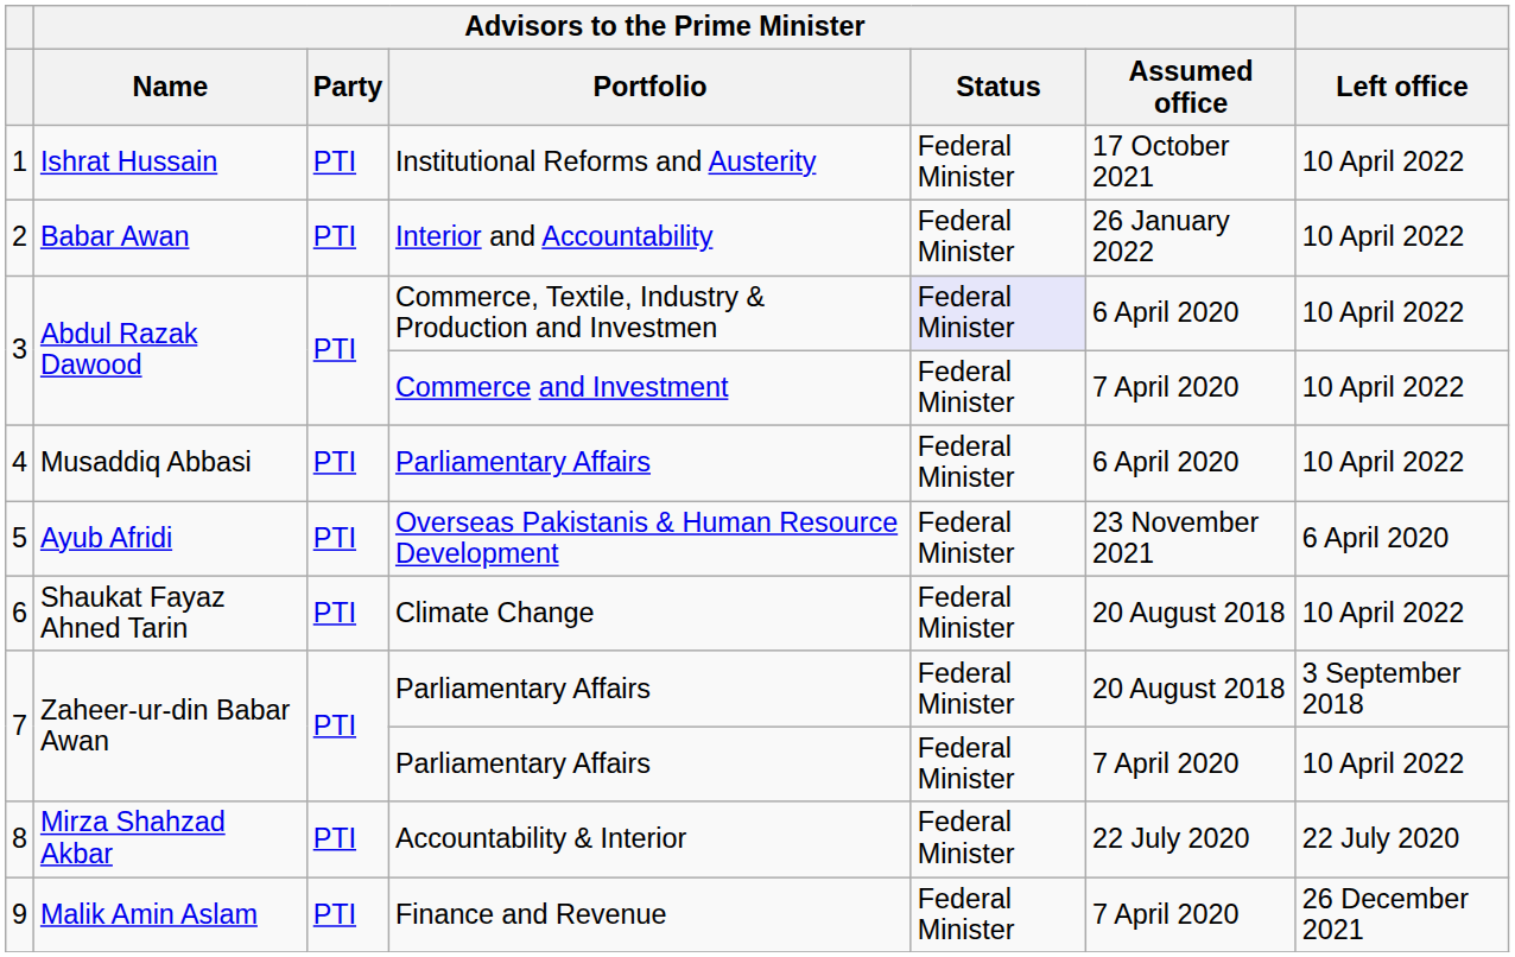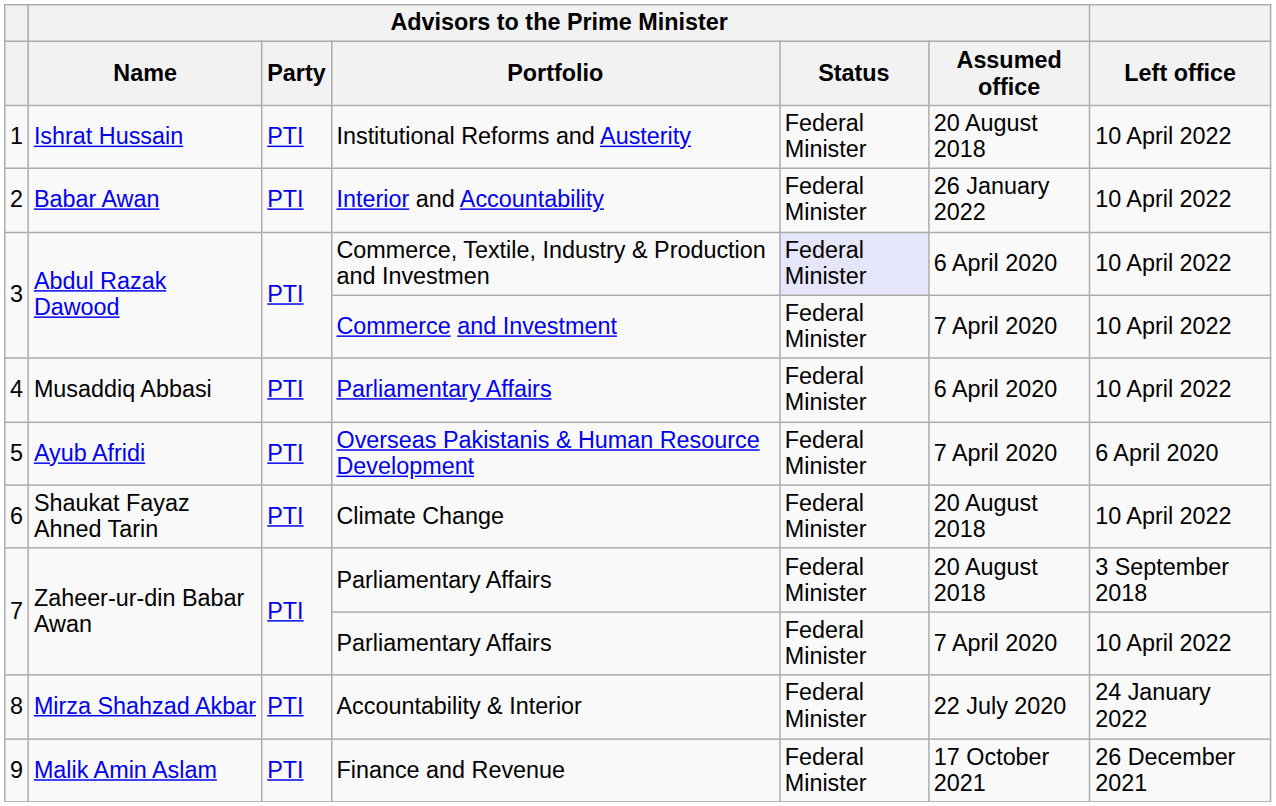 <table class="wikitable sortable">
 <tr>
 <th></th>
 <th colspan="5">Advisors to the Prime Minister</th>
 <th></th>
 </tr>
 <tr>
 <th></th>
 <th>Name</th>
 <th>Party</th>
 <th>Portfolio</th>
 <th>Status</th>
 <th>Assumed office</th>
 <th>Left office</th>
 </tr>
 <tr>
 <td>1</td>
 <td><a href='#'>Ishrat Hussain</a></td>
 <td><a href='#'>PTI</a></td>
 <td>Institutional Reforms and <a href='#'>Austerity</a></td>
 <td>Federal Minister</td>
-<td>17 October 2021</td>
+<td>20 August 2018</td>
 <td>10 April 2022</td>
 </tr>
 <tr>
 <td>2</td>
 <td><a href='#'>Babar Awan</a></td>
 <td><a href='#'>PTI</a></td>
 <td><a href='#'>Interior</a> and <a href='#'>Accountability</a></td>
 <td>Federal Minister</td>
 <td>26 January 2022</td>
 <td>10 April 2022</td>
 </tr>
 <tr>
 <td rowspan="2">3</td>
 <td rowspan="2"><a href='#'>Abdul Razak Dawood</a></td>
 <td rowspan="2"><a href='#'>PTI</a></td>
 <td>Commerce, Textile, Industry & Production and Investmen</td>
 <td style="background: lavender;">Federal Minister</td>
 <td>6 April 2020</td>
 <td>10 April 2022</td>
 </tr>
 <tr>
 <td><a href='#'>Commerce</a> <a href='#'>and Investment</a></td>
 <td>Federal Minister</td>
 <td>7 April 2020</td>
 <td>10 April 2022</td>
 </tr>
 <tr>
 <td>4</td>
 <td>Musaddiq Abbasi</td>
 <td><a href='#'>PTI</a></td>
 <td><a href='#'>Parliamentary Affairs</a></td>
 <td>Federal Minister</td>
 <td>6 April 2020</td>
 <td>10 April 2022</td>
 </tr>
 <tr>
 <td>5</td>
 <td><a href='#'>Ayub Afridi</a></td>
 <td><a href='#'>PTI</a></td>
 <td><a href='#'>Overseas Pakistanis & Human Resource Development</a></td>
 <td>Federal Minister</td>
-<td>23 November 2021</td>
+<td>7 April 2020</td>
 <td>6 April 2020</td>
 </tr>
 <tr>
 <td>6</td>
 <td>Shaukat Fayaz Ahned Tarin</td>
 <td><a href='#'>PTI</a></td>
 <td>Climate Change</td>
 <td>Federal Minister</td>
 <td>20 August 2018</td>
 <td>10 April 2022</td>
 </tr>
 <tr>
 <td rowspan="2">7</td>
 <td rowspan="2">Zaheer-ur-din Babar Awan</td>
 <td rowspan="2"><a href='#'>PTI</a></td>
 <td>Parliamentary Affairs</td>
 <td>Federal Minister</td>
 <td>20 August 2018</td>
 <td>3 September 2018</td>
 </tr>
 <tr>
 <td>Parliamentary Affairs</td>
 <td>Federal Minister</td>
 <td>7 April 2020</td>
 <td>10 April 2022</td>
 </tr>
 <tr>
 <td>8</td>
 <td><a href='#'>Mirza Shahzad Akbar</a></td>
 <td><a href='#'>PTI</a></td>
 <td>Accountability & Interior</td>
 <td>Federal Minister</td>
 <td>22 July 2020</td>
-<td>22 July 2020</td>
+<td>24 January 2022</td>
 </tr>
 <tr>
 <td>9</td>
 <td><a href='#'>Malik Amin Aslam</a></td>
 <td><a href='#'>PTI</a></td>
 <td>Finance and Revenue</td>
 <td>Federal Minister</td>
-<td>7 April 2020</td>
+<td>17 October 2021</td>
 <td>26 December 2021</td>
 </tr>
 </table>
